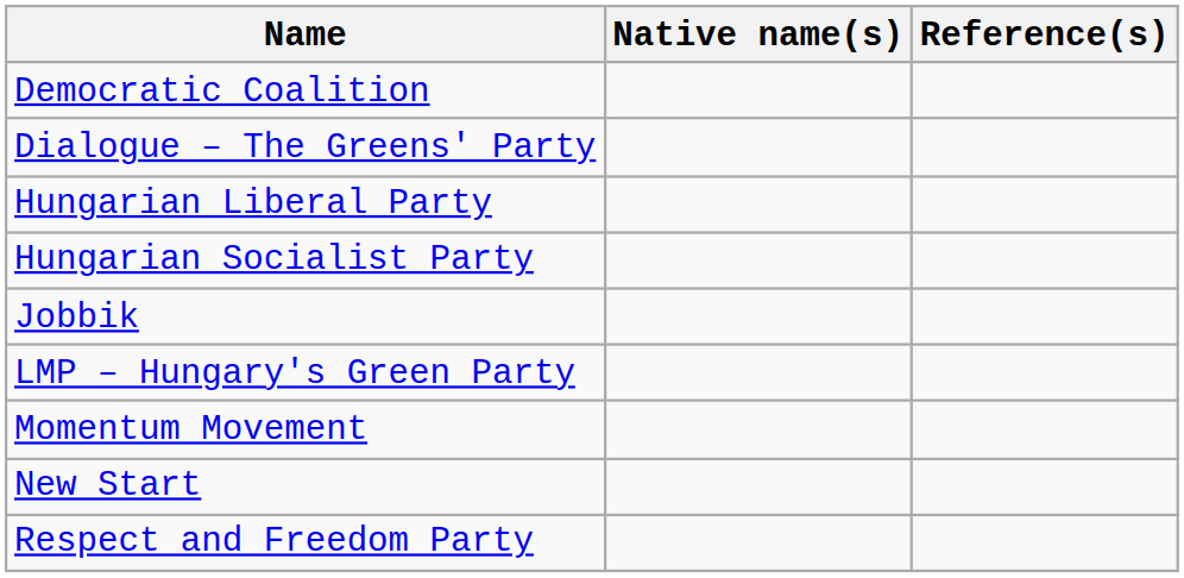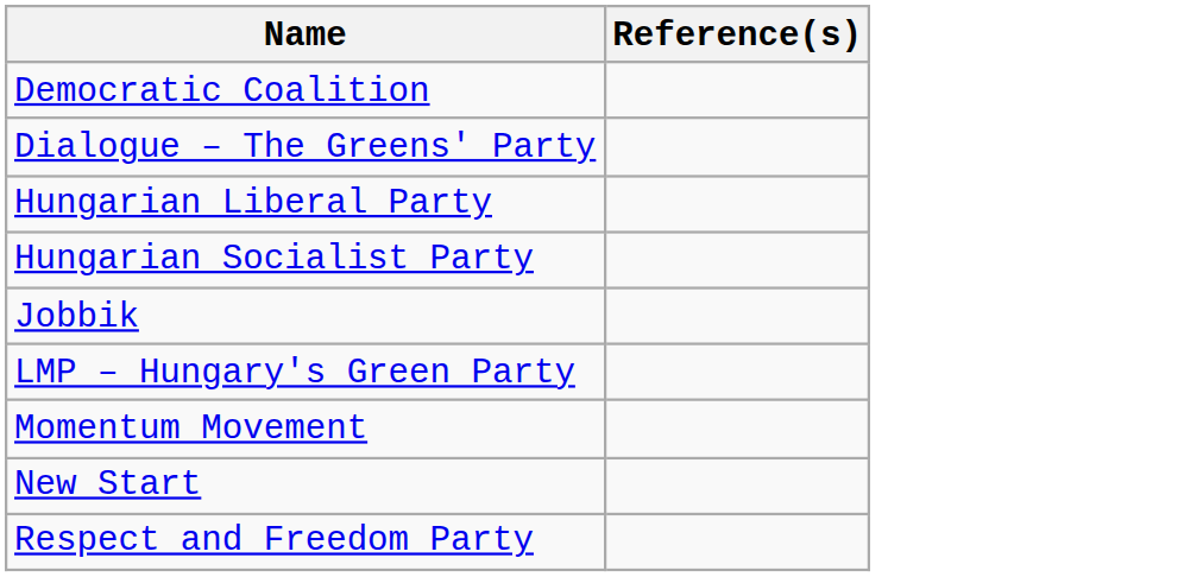 <table class="wikitable">
 <tr>
 <th>Name</th>
-<th>Native name(s)</th>
 <th>Reference(s)</th>
 </tr>
 <tr>
 <td><a href='#'>Democratic Coalition</a></td>
 <td></td>
-<td></td>
 </tr>
 <tr>
 <td><a href='#'>Dialogue – The Greens' Party</a></td>
-<td></td>
 <td></td>
 </tr>
 <tr>
 <td><a href='#'>Hungarian Liberal Party</a></td>
 <td></td>
-<td></td>
 </tr>
 <tr>
 <td><a href='#'>Hungarian Socialist Party</a></td>
-<td></td>
 <td></td>
 </tr>
 <tr>
 <td><a href='#'>Jobbik</a></td>
 <td></td>
-<td></td>
 </tr>
 <tr>
 <td><a href='#'>LMP – Hungary's Green Party</a></td>
-<td></td>
 <td></td>
 </tr>
 <tr>
 <td><a href='#'>Momentum Movement</a></td>
 <td></td>
-<td></td>
 </tr>
 <tr>
 <td><a href='#'>New Start</a></td>
-<td></td>
 <td></td>
 </tr>
 <tr>
 <td><a href='#'>Respect and Freedom Party</a></td>
 <td></td>
-<td></td>
 </tr>
 </table>
